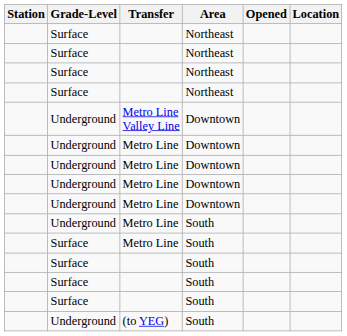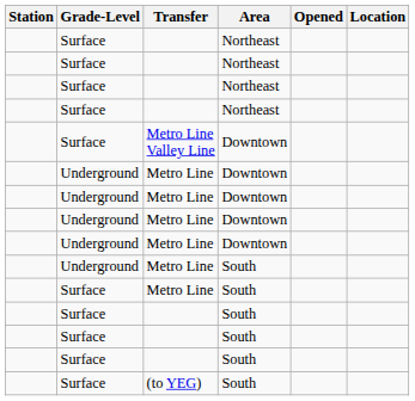 <table class="wikitable sortable">
 <tr>
 <th>Station</th>
 <th>Grade-Level</th>
 <th>Transfer</th>
 <th>Area</th>
 <th>Opened</th>
 <th class="unsortable">Location</th>
 </tr>
 <tr>
 <td></td>
 <td>Surface</td>
 <td></td>
 <td>Northeast</td>
 <td></td>
 <td><small></small></td>
 </tr>
 <tr>
 <td></td>
 <td>Surface</td>
 <td></td>
 <td>Northeast</td>
 <td></td>
 <td><small></small></td>
 </tr>
 <tr>
 <td></td>
 <td>Surface</td>
 <td></td>
 <td>Northeast</td>
 <td></td>
 <td><small></small></td>
 </tr>
 <tr>
 <td></td>
 <td>Surface</td>
 <td></td>
 <td>Northeast</td>
 <td></td>
 <td><small></small></td>
 </tr>
 <tr>
 <td></td>
-<td>Underground</td>
+<td>Surface</td>
 <td> <a href='#'>Metro Line</a><br> <a href='#'>Valley Line</a></td>
 <td>Downtown</td>
 <td></td>
 <td><small></small></td>
 </tr>
 <tr>
 <td></td>
 <td>Underground</td>
 <td> Metro Line</td>
 <td>Downtown</td>
 <td></td>
 <td><small></small></td>
 </tr>
 <tr>
 <td></td>
 <td>Underground</td>
 <td> Metro Line</td>
 <td>Downtown</td>
 <td></td>
 <td><small></small></td>
 </tr>
 <tr>
 <td></td>
 <td>Underground</td>
 <td> Metro Line</td>
 <td>Downtown</td>
 <td></td>
 <td><small></small></td>
 </tr>
 <tr>
 <td></td>
 <td>Underground</td>
 <td> Metro Line</td>
 <td>Downtown</td>
 <td></td>
 <td><small></small></td>
 </tr>
 <tr>
 <td></td>
 <td>Underground</td>
 <td> Metro Line</td>
 <td>South</td>
 <td></td>
 <td><small></small></td>
 </tr>
 <tr>
 <td></td>
 <td>Surface</td>
 <td> Metro Line</td>
 <td>South</td>
 <td></td>
 <td><small></small></td>
 </tr>
 <tr>
 <td></td>
 <td>Surface</td>
 <td></td>
 <td>South</td>
 <td></td>
 <td><small></small></td>
 </tr>
 <tr>
 <td></td>
 <td>Surface</td>
 <td></td>
 <td>South</td>
 <td></td>
 <td><small></small></td>
 </tr>
 <tr>
 <td></td>
 <td>Surface</td>
 <td></td>
 <td>South</td>
 <td></td>
 <td><small></small></td>
 </tr>
 <tr>
 <td></td>
-<td>Underground</td>
+<td>Surface</td>
 <td>  (to  <a href='#'>YEG</a>)</td>
 <td>South</td>
 <td></td>
 <td><small></small></td>
 </tr>
 </table>
